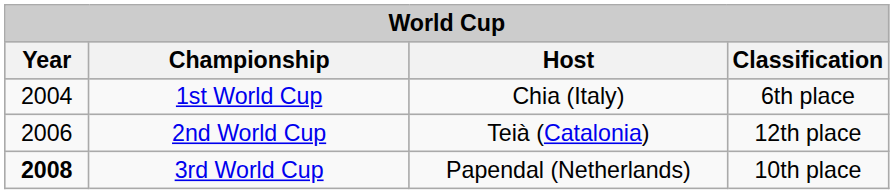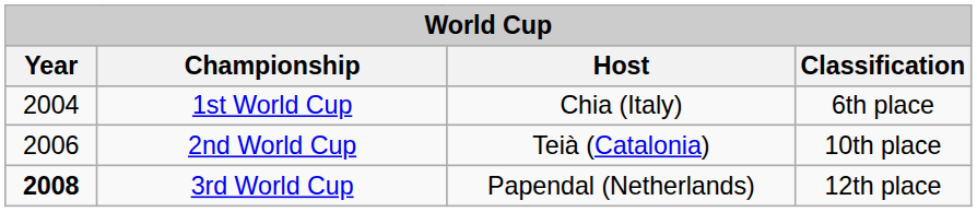 <table class="wikitable" style=font-size:90% width=550>
 <tr align=center style="background:#cccccc;">
 <td colspan=4><strong>World Cup</strong></td>
 </tr>
 <tr align=center style="background:#eeeeee;">
 <th width=10%>Year</th>
 <th width=40%>Championship</th>
 <th width=40%>Host</th>
 <th width=10%>Classification</th>
 </tr>
 <tr align=center>
 <td>2004</td>
 <td><a href='#'>1st World Cup</a></td>
 <td>Chia (Italy)</td>
 <td>6th place</td>
 </tr>
 <tr align=center>
 <td>2006</td>
 <td><a href='#'>2nd World Cup</a></td>
 <td>Teià (<a href='#'>Catalonia</a>)</td>
-<td>12th place</td>
+<td>10th place</td>
 </tr>
 <tr align=center>
 <td><strong>2008</strong></td>
 <td><a href='#'>3rd World Cup</a></td>
 <td>Papendal (Netherlands)</td>
-<td>10th place</td>
+<td>12th place</td>
 </tr>
 </table>
